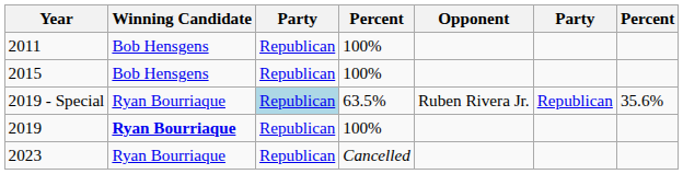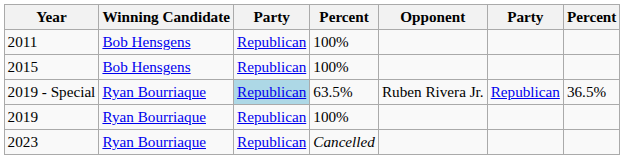 <table class="wikitable" style="margin:0.5em auto; font-size:95%;">
 <tr>
 <th>Year</th>
 <th>Winning Candidate</th>
 <th>Party</th>
 <th>Percent</th>
 <th>Opponent</th>
 <th>Party</th>
 <th>Percent</th>
 </tr>
 <tr>
 <td>2011</td>
 <td><a href='#'>Bob Hensgens</a></td>
 <td><a href='#'>Republican</a></td>
 <td>100%</td>
 <td></td>
 <td></td>
 <td></td>
 </tr>
 <tr>
 <td>2015</td>
 <td><a href='#'>Bob Hensgens</a></td>
 <td><a href='#'>Republican</a></td>
 <td>100%</td>
 <td></td>
 <td></td>
 <td></td>
 </tr>
 <tr>
 </tr>
 <tr>
 <td>2019 - Special</td>
 <td><a href='#'>Ryan Bourriaque</a></td>
 <td style="background: lightblue;"><a href='#'>Republican</a></td>
 <td>63.5%</td>
 <td>Ruben Rivera Jr.</td>
 <td><a href='#'>Republican</a></td>
-<td>35.6%</td>
+<td>36.5%</td>
 </tr>
 <tr>
 <td>2019</td>
-<td><strong><a href='#'>Ryan Bourriaque</a></strong></td>
+<td><a href='#'>Ryan Bourriaque</a></td>
 <td><a href='#'>Republican</a></td>
 <td>100%</td>
 <td></td>
 <td></td>
 <td></td>
 </tr>
 <tr>
 <td>2023</td>
 <td><a href='#'>Ryan Bourriaque</a></td>
 <td><a href='#'>Republican</a></td>
 <td><em>Cancelled</em></td>
 <td></td>
 <td></td>
 <td></td>
 </tr>
 </table>
